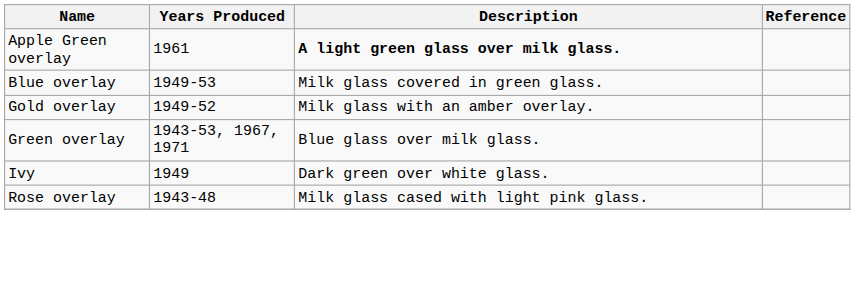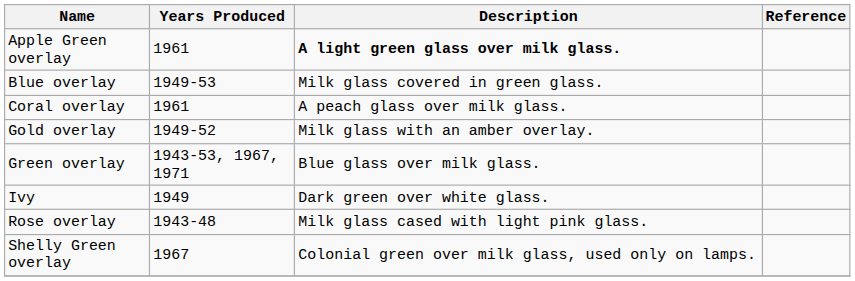 <table class="sortable wikitable">
 <tr>
 <th width="120">Name</th>
 <th width="120">Years Produced</th>
 <th width="400">Description</th>
 <th width="15">Reference</th>
 </tr>
 <tr>
 <td>Apple Green overlay</td>
 <td>1961</td>
 <td><strong>A light green glass over milk glass.</strong></td>
 <td align="center"></td>
 </tr>
 <tr>
 <td>Blue overlay</td>
 <td>1949-53</td>
 <td>Milk glass covered in green glass.</td>
+<td align="center"></td>
+</tr>
+<tr>
+<td>Coral overlay</td>
+<td>1961</td>
+<td>A peach glass over milk glass.</td>
 <td align="center"></td>
 </tr>
 <tr>
 <td>Gold overlay</td>
 <td>1949-52</td>
 <td>Milk glass with an amber overlay.</td>
 <td align="center"></td>
 </tr>
 <tr>
 <td>Green overlay</td>
 <td>1943-53, 1967, 1971</td>
 <td>Blue glass over milk glass.</td>
 <td align="center"></td>
 </tr>
 <tr>
 <td>Ivy</td>
 <td>1949</td>
 <td>Dark green over white glass.</td>
 <td align="center"></td>
 </tr>
 <tr>
 <td>Rose overlay</td>
 <td>1943-48</td>
 <td>Milk glass cased with light pink glass.</td>
 <td align="center"></td>
 </tr>
 <tr>
+<td>Shelly Green overlay</td>
+<td>1967</td>
+<td>Colonial green over milk glass, used only on lamps.</td>
+<td align="center"></td>
+</tr>
+<tr>
 </tr>
 </table>
